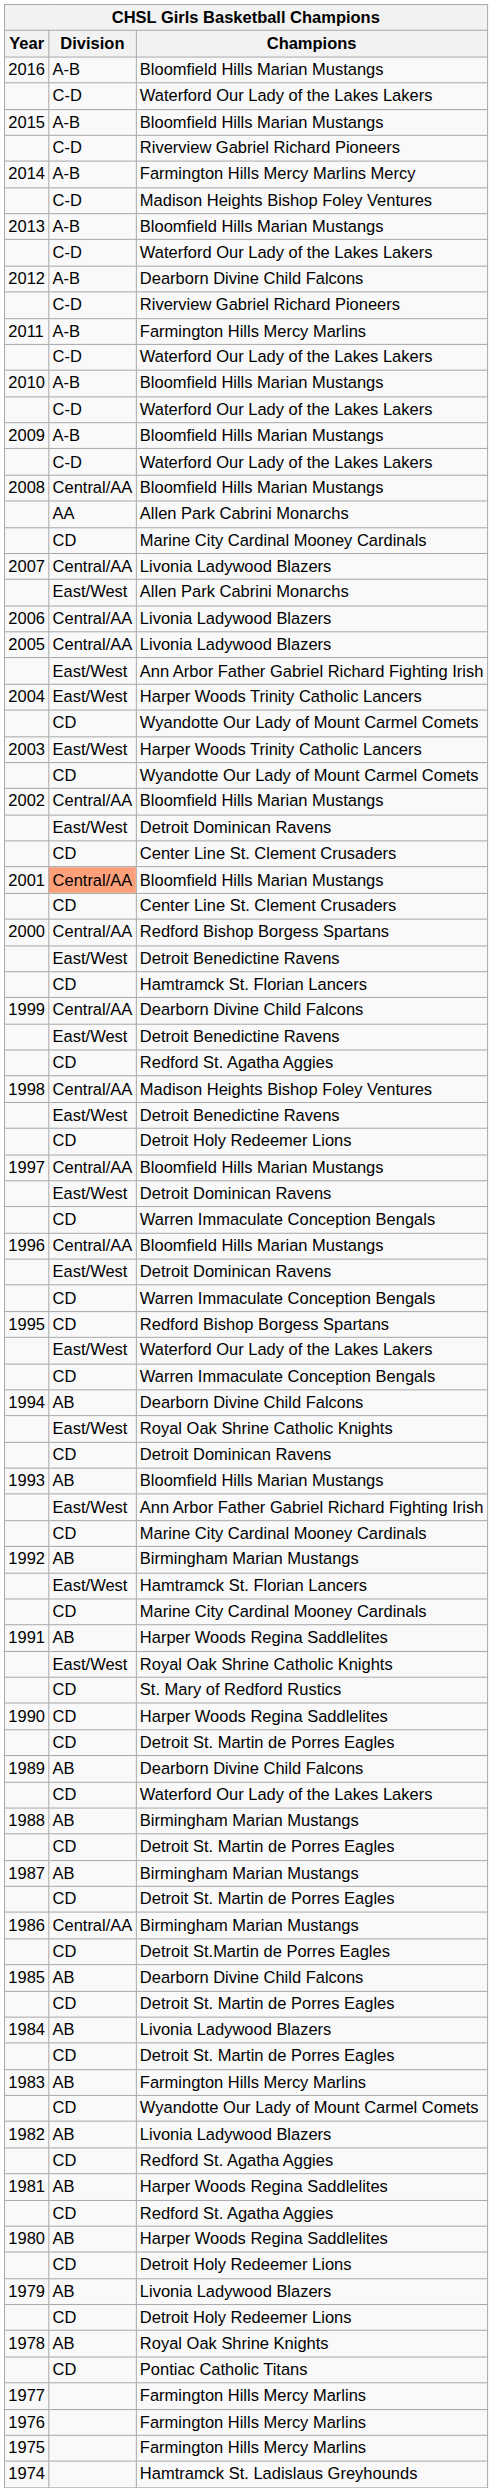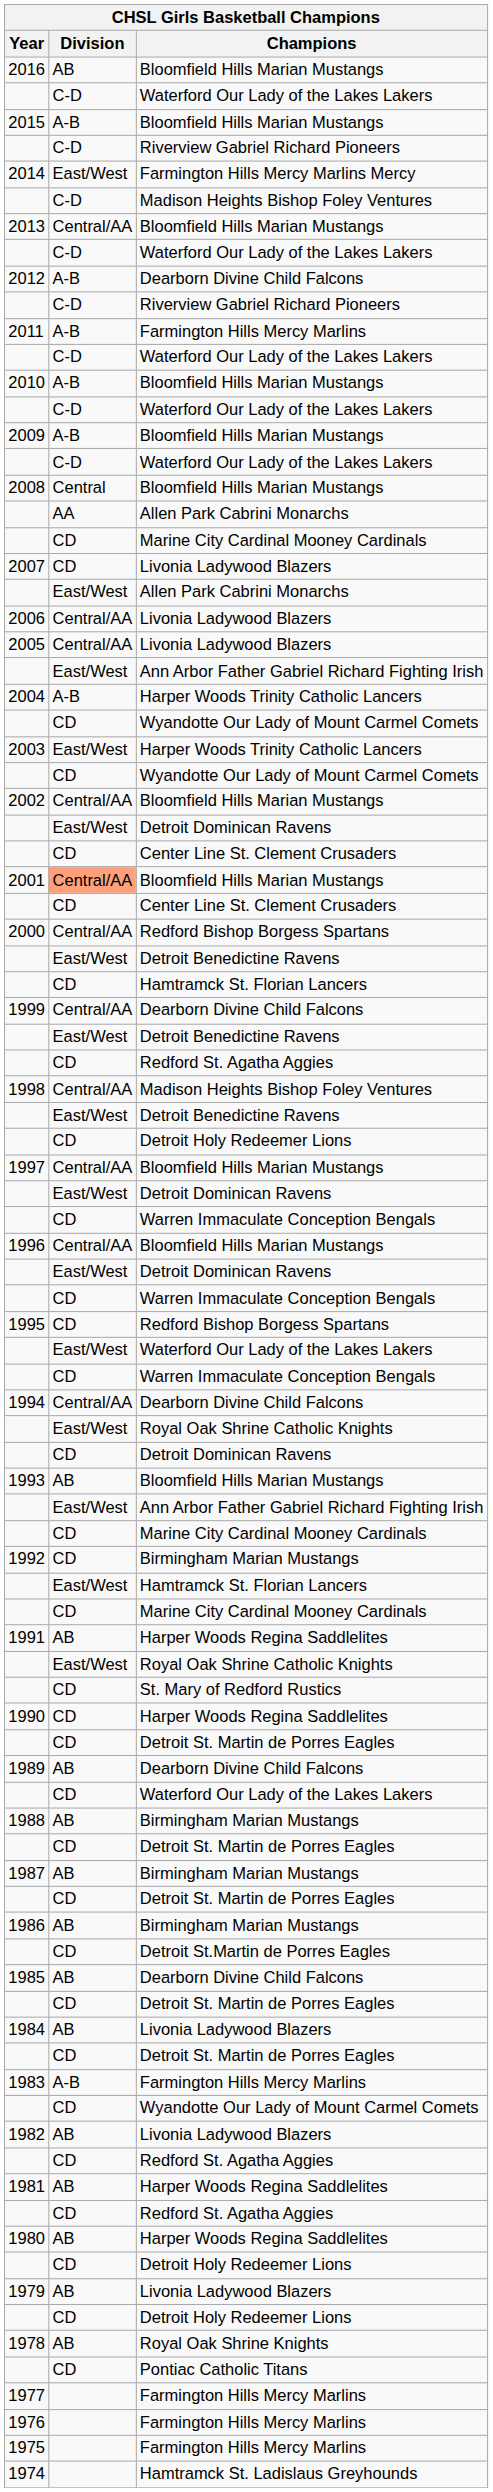 <table class="wikitable sortable">
 <tr>
 <th colspan=3>CHSL Girls Basketball Champions</th>
 </tr>
 <tr>
 <th>Year</th>
 <th>Division</th>
 <th>Champions</th>
 </tr>
 <tr>
 <td>2016</td>
-<td>A-B</td>
+<td>AB</td>
 <td>Bloomfield Hills Marian Mustangs</td>
 </tr>
 <tr>
 <td></td>
 <td>C-D</td>
 <td>Waterford Our Lady of the Lakes Lakers</td>
 </tr>
 <tr>
 <td>2015</td>
 <td>A-B</td>
 <td>Bloomfield Hills Marian Mustangs</td>
 </tr>
 <tr>
 <td></td>
 <td>C-D</td>
 <td>Riverview Gabriel Richard Pioneers</td>
 </tr>
 <tr>
 <td>2014</td>
-<td>A-B</td>
+<td>East/West</td>
 <td>Farmington Hills Mercy Marlins Mercy</td>
 </tr>
 <tr>
 <td></td>
 <td>C-D</td>
 <td>Madison Heights Bishop Foley Ventures</td>
 </tr>
 <tr>
 <td>2013</td>
-<td>A-B</td>
+<td>Central/AA</td>
 <td>Bloomfield Hills Marian Mustangs</td>
 </tr>
 <tr>
 <td></td>
 <td>C-D</td>
 <td>Waterford Our Lady of the Lakes Lakers</td>
 </tr>
 <tr>
 <td>2012</td>
 <td>A-B</td>
 <td>Dearborn Divine Child Falcons</td>
 </tr>
 <tr>
 <td></td>
 <td>C-D</td>
 <td>Riverview Gabriel Richard Pioneers</td>
 </tr>
 <tr>
 <td>2011</td>
 <td>A-B</td>
 <td>Farmington Hills Mercy Marlins</td>
 </tr>
 <tr>
 <td></td>
 <td>C-D</td>
 <td>Waterford Our Lady of the Lakes Lakers</td>
 </tr>
 <tr>
 <td>2010</td>
 <td>A-B</td>
 <td>Bloomfield Hills Marian Mustangs</td>
 </tr>
 <tr>
 <td></td>
 <td>C-D</td>
 <td>Waterford Our Lady of the Lakes Lakers</td>
 </tr>
 <tr>
 <td>2009</td>
 <td>A-B</td>
 <td>Bloomfield Hills Marian Mustangs</td>
 </tr>
 <tr>
 <td></td>
 <td>C-D</td>
 <td>Waterford Our Lady of the Lakes Lakers</td>
 </tr>
 <tr>
 <td>2008</td>
-<td>Central/AA</td>
+<td>Central</td>
 <td>Bloomfield Hills Marian Mustangs</td>
 </tr>
 <tr>
 <td></td>
 <td>AA</td>
 <td>Allen Park Cabrini Monarchs</td>
 </tr>
 <tr>
 <td></td>
 <td>CD</td>
 <td>Marine City Cardinal Mooney Cardinals</td>
 </tr>
 <tr>
 <td>2007</td>
-<td>Central/AA</td>
+<td>CD</td>
 <td>Livonia Ladywood Blazers</td>
 </tr>
 <tr>
 <td></td>
 <td>East/West</td>
 <td>Allen Park Cabrini Monarchs</td>
 </tr>
 <tr>
 <td>2006</td>
 <td>Central/AA</td>
 <td>Livonia Ladywood Blazers</td>
 </tr>
 <tr>
 <td>2005</td>
 <td>Central/AA</td>
 <td>Livonia Ladywood Blazers</td>
 </tr>
 <tr>
 <td></td>
 <td>East/West</td>
 <td>Ann Arbor Father Gabriel Richard Fighting Irish</td>
 </tr>
 <tr>
 <td>2004</td>
-<td>East/West</td>
+<td>A-B</td>
 <td>Harper Woods Trinity Catholic Lancers</td>
 </tr>
 <tr>
 <td></td>
 <td>CD</td>
 <td>Wyandotte Our Lady of Mount Carmel Comets</td>
 </tr>
 <tr>
 <td>2003</td>
 <td>East/West</td>
 <td>Harper Woods Trinity Catholic Lancers</td>
 </tr>
 <tr>
 <td></td>
 <td>CD</td>
 <td>Wyandotte Our Lady of Mount Carmel Comets</td>
 </tr>
 <tr>
 <td>2002</td>
 <td>Central/AA</td>
 <td>Bloomfield Hills Marian Mustangs</td>
 </tr>
 <tr>
 <td></td>
 <td>East/West</td>
 <td>Detroit Dominican Ravens</td>
 </tr>
 <tr>
 <td></td>
 <td>CD</td>
 <td>Center Line St. Clement Crusaders</td>
 </tr>
 <tr>
 <td>2001</td>
 <td style="background: lightsalmon;">Central/AA</td>
 <td>Bloomfield Hills Marian Mustangs</td>
 </tr>
 <tr>
 <td></td>
 <td>CD</td>
 <td>Center Line St. Clement Crusaders</td>
 </tr>
 <tr>
 <td>2000</td>
 <td>Central/AA</td>
 <td>Redford Bishop Borgess Spartans</td>
 </tr>
 <tr>
 <td></td>
 <td>East/West</td>
 <td>Detroit Benedictine Ravens</td>
 </tr>
 <tr>
 <td></td>
 <td>CD</td>
 <td>Hamtramck St. Florian Lancers</td>
 </tr>
 <tr>
 <td>1999</td>
 <td>Central/AA</td>
 <td>Dearborn Divine Child Falcons</td>
 </tr>
 <tr>
 <td></td>
 <td>East/West</td>
 <td>Detroit Benedictine Ravens</td>
 </tr>
 <tr>
 <td></td>
 <td>CD</td>
 <td>Redford St. Agatha Aggies</td>
 </tr>
 <tr>
 <td>1998</td>
 <td>Central/AA</td>
 <td>Madison Heights Bishop Foley Ventures</td>
 </tr>
 <tr>
 <td></td>
 <td>East/West</td>
 <td>Detroit Benedictine Ravens</td>
 </tr>
 <tr>
 <td></td>
 <td>CD</td>
 <td>Detroit Holy Redeemer Lions</td>
 </tr>
 <tr>
 <td>1997</td>
 <td>Central/AA</td>
 <td>Bloomfield Hills Marian Mustangs</td>
 </tr>
 <tr>
 <td></td>
 <td>East/West</td>
 <td>Detroit Dominican Ravens</td>
 </tr>
 <tr>
 <td></td>
 <td>CD</td>
 <td>Warren Immaculate Conception Bengals</td>
 </tr>
 <tr>
 <td>1996</td>
 <td>Central/AA</td>
 <td>Bloomfield Hills Marian Mustangs</td>
 </tr>
 <tr>
 <td></td>
 <td>East/West</td>
 <td>Detroit Dominican Ravens</td>
 </tr>
 <tr>
 <td></td>
 <td>CD</td>
 <td>Warren Immaculate Conception Bengals</td>
 </tr>
 <tr>
 <td>1995</td>
 <td>CD</td>
 <td>Redford Bishop Borgess Spartans</td>
 </tr>
 <tr>
 <td></td>
 <td>East/West</td>
 <td>Waterford Our Lady of the Lakes Lakers</td>
 </tr>
 <tr>
 <td></td>
 <td>CD</td>
 <td>Warren Immaculate Conception Bengals</td>
 </tr>
 <tr>
 <td>1994</td>
-<td>AB</td>
+<td>Central/AA</td>
 <td>Dearborn Divine Child Falcons</td>
 </tr>
 <tr>
 <td></td>
 <td>East/West</td>
 <td>Royal Oak Shrine Catholic Knights</td>
 </tr>
 <tr>
 <td></td>
 <td>CD</td>
 <td>Detroit Dominican Ravens</td>
 </tr>
 <tr>
 <td>1993</td>
 <td>AB</td>
 <td>Bloomfield Hills Marian Mustangs</td>
 </tr>
 <tr>
 <td></td>
 <td>East/West</td>
 <td>Ann Arbor Father Gabriel Richard Fighting Irish</td>
 </tr>
 <tr>
 <td></td>
 <td>CD</td>
 <td>Marine City Cardinal Mooney Cardinals</td>
 </tr>
 <tr>
 <td>1992</td>
-<td>AB</td>
+<td>CD</td>
 <td>Birmingham Marian Mustangs</td>
 </tr>
 <tr>
 <td></td>
 <td>East/West</td>
 <td>Hamtramck St. Florian Lancers</td>
 </tr>
 <tr>
 <td></td>
 <td>CD</td>
 <td>Marine City Cardinal Mooney Cardinals</td>
 </tr>
 <tr>
 <td>1991</td>
 <td>AB</td>
 <td>Harper Woods Regina Saddlelites</td>
 </tr>
 <tr>
 <td></td>
 <td>East/West</td>
 <td>Royal Oak Shrine Catholic Knights</td>
 </tr>
 <tr>
 <td></td>
 <td>CD</td>
 <td>St. Mary of Redford Rustics</td>
 </tr>
 <tr>
 <td>1990</td>
 <td>CD</td>
 <td>Harper Woods Regina Saddlelites</td>
 </tr>
 <tr>
 <td></td>
 <td>CD</td>
 <td>Detroit St. Martin de Porres Eagles</td>
 </tr>
 <tr>
 <td>1989</td>
 <td>AB</td>
 <td>Dearborn Divine Child Falcons</td>
 </tr>
 <tr>
 <td></td>
 <td>CD</td>
 <td>Waterford Our Lady of the Lakes Lakers</td>
 </tr>
 <tr>
 <td>1988</td>
 <td>AB</td>
 <td>Birmingham Marian Mustangs</td>
 </tr>
 <tr>
 <td></td>
 <td>CD</td>
 <td>Detroit St. Martin de Porres Eagles</td>
 </tr>
 <tr>
 <td>1987</td>
 <td>AB</td>
 <td>Birmingham Marian Mustangs</td>
 </tr>
 <tr>
 <td></td>
 <td>CD</td>
 <td>Detroit St. Martin de Porres Eagles</td>
 </tr>
 <tr>
 <td>1986</td>
-<td>Central/AA</td>
+<td>AB</td>
 <td>Birmingham Marian Mustangs</td>
 </tr>
 <tr>
 <td></td>
 <td>CD</td>
 <td>Detroit St.Martin de Porres Eagles</td>
 </tr>
 <tr>
 <td>1985</td>
 <td>AB</td>
 <td>Dearborn Divine Child Falcons</td>
 </tr>
 <tr>
 <td></td>
 <td>CD</td>
 <td>Detroit St. Martin de Porres Eagles</td>
 </tr>
 <tr>
 <td>1984</td>
 <td>AB</td>
 <td>Livonia Ladywood Blazers</td>
 </tr>
 <tr>
 <td></td>
 <td>CD</td>
 <td>Detroit St. Martin de Porres Eagles</td>
 </tr>
 <tr>
 <td>1983</td>
-<td>AB</td>
+<td>A-B</td>
 <td>Farmington Hills Mercy Marlins</td>
 </tr>
 <tr>
 <td></td>
 <td>CD</td>
 <td>Wyandotte Our Lady of Mount Carmel Comets</td>
 </tr>
 <tr>
 <td>1982</td>
 <td>AB</td>
 <td>Livonia Ladywood Blazers</td>
 </tr>
 <tr>
 <td></td>
 <td>CD</td>
 <td>Redford St. Agatha Aggies</td>
 </tr>
 <tr>
 <td>1981</td>
 <td>AB</td>
 <td>Harper Woods Regina Saddlelites</td>
 </tr>
 <tr>
 <td></td>
 <td>CD</td>
 <td>Redford St. Agatha Aggies</td>
 </tr>
 <tr>
 <td>1980</td>
 <td>AB</td>
 <td>Harper Woods Regina Saddlelites</td>
 </tr>
 <tr>
 <td></td>
 <td>CD</td>
 <td>Detroit Holy Redeemer Lions</td>
 </tr>
 <tr>
 <td>1979</td>
 <td>AB</td>
 <td>Livonia Ladywood Blazers</td>
 </tr>
 <tr>
 <td></td>
 <td>CD</td>
 <td>Detroit Holy Redeemer Lions</td>
 </tr>
 <tr>
 <td>1978</td>
 <td>AB</td>
 <td>Royal Oak Shrine Knights</td>
 </tr>
 <tr>
 <td></td>
 <td>CD</td>
 <td>Pontiac Catholic Titans</td>
 </tr>
 <tr>
 <td>1977</td>
 <td></td>
 <td>Farmington Hills Mercy Marlins</td>
 </tr>
 <tr>
 <td>1976</td>
 <td></td>
 <td>Farmington Hills Mercy Marlins</td>
 </tr>
 <tr>
 <td>1975</td>
 <td></td>
 <td>Farmington Hills Mercy Marlins</td>
 </tr>
 <tr>
 <td>1974</td>
 <td></td>
 <td>Hamtramck St. Ladislaus Greyhounds</td>
 </tr>
 </table>
